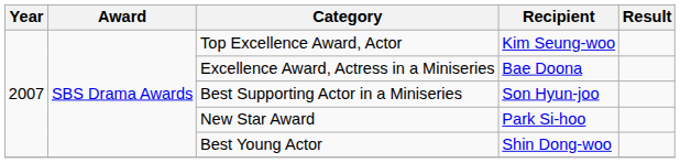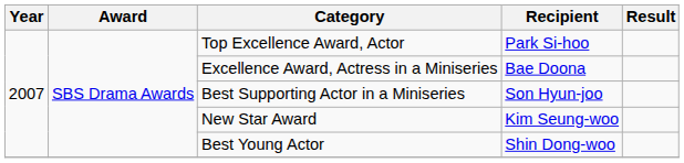 <table class="wikitable">
 <tr>
 <th>Year</th>
 <th>Award</th>
 <th>Category</th>
 <th>Recipient</th>
 <th>Result</th>
 </tr>
 <tr>
 <td rowspan=5>2007</td>
 <td rowspan=5><a href='#'>SBS Drama Awards</a></td>
 <td>Top Excellence Award, Actor</td>
-<td><a href='#'>Kim Seung-woo</a></td>
+<td><a href='#'>Park Si-hoo</a></td>
 <td></td>
 </tr>
 <tr>
 <td>Excellence Award, Actress in a Miniseries</td>
 <td><a href='#'>Bae Doona</a></td>
 <td></td>
 </tr>
 <tr>
 <td>Best Supporting Actor in a Miniseries</td>
 <td><a href='#'>Son Hyun-joo</a></td>
 <td></td>
 </tr>
 <tr>
 <td>New Star Award</td>
-<td><a href='#'>Park Si-hoo</a></td>
+<td><a href='#'>Kim Seung-woo</a></td>
 <td></td>
 </tr>
 <tr>
 <td>Best Young Actor</td>
 <td><a href='#'>Shin Dong-woo</a></td>
 <td></td>
 </tr>
 <tr>
 </tr>
 </table>
